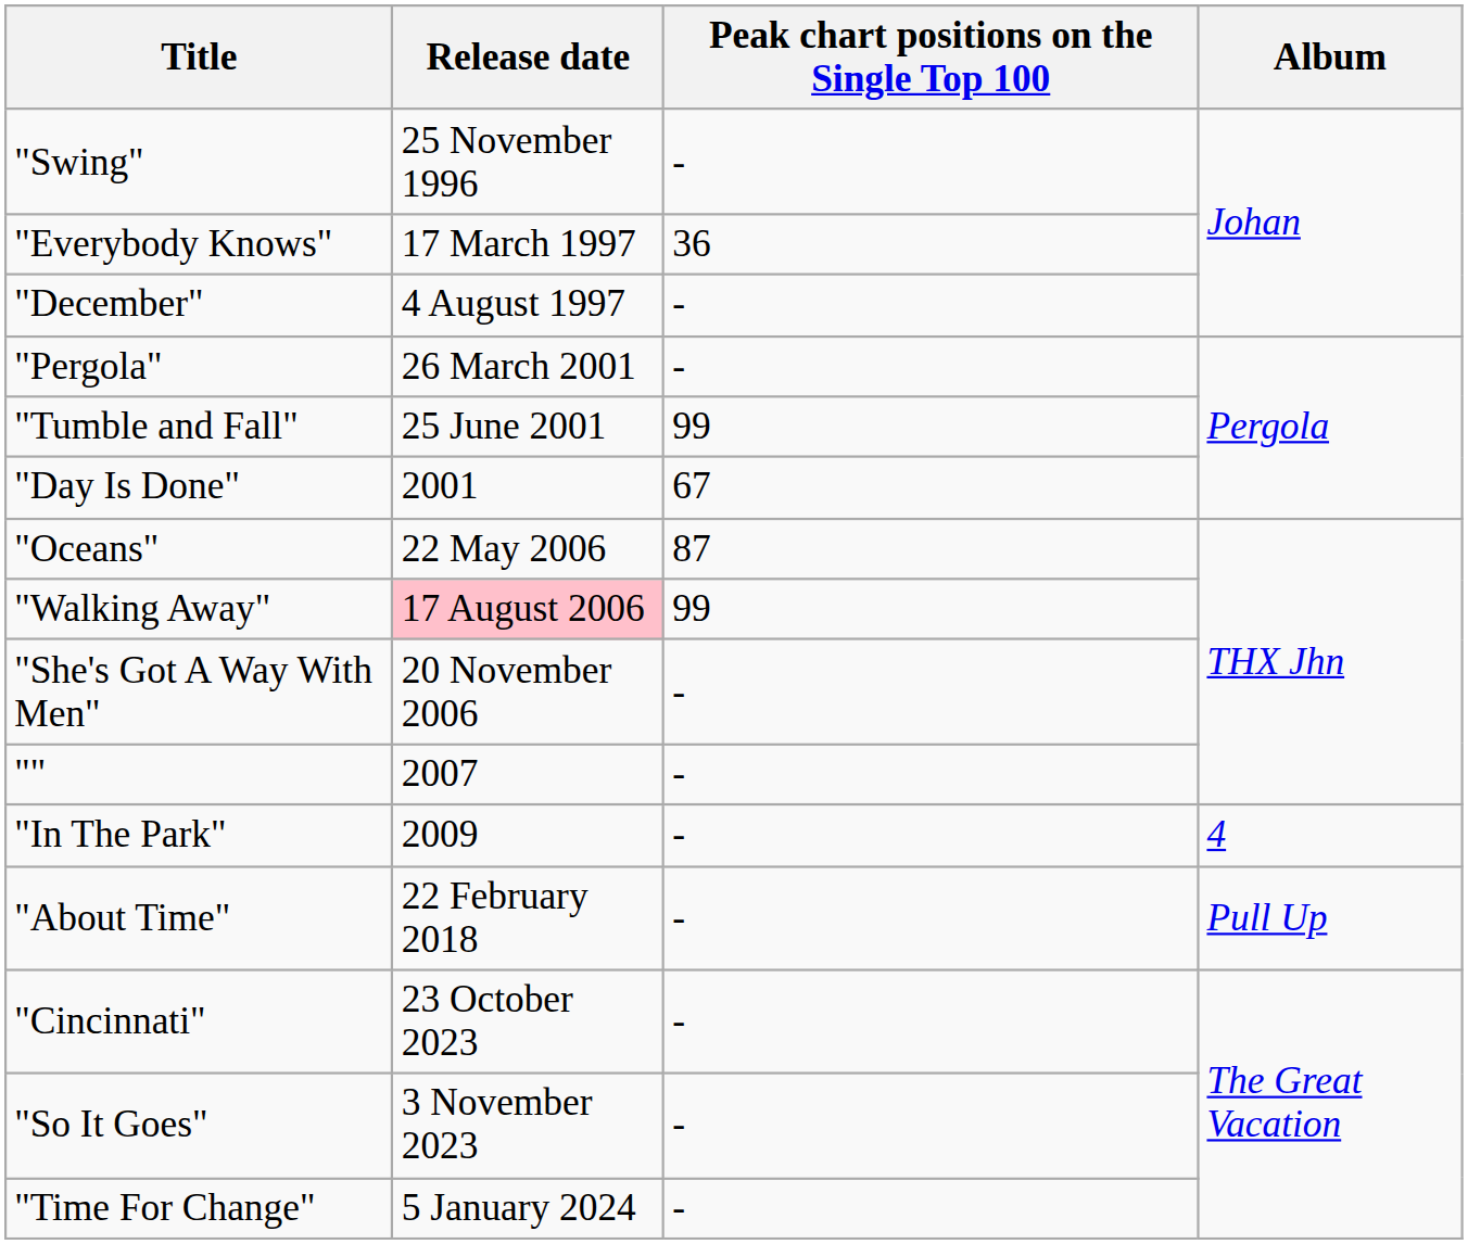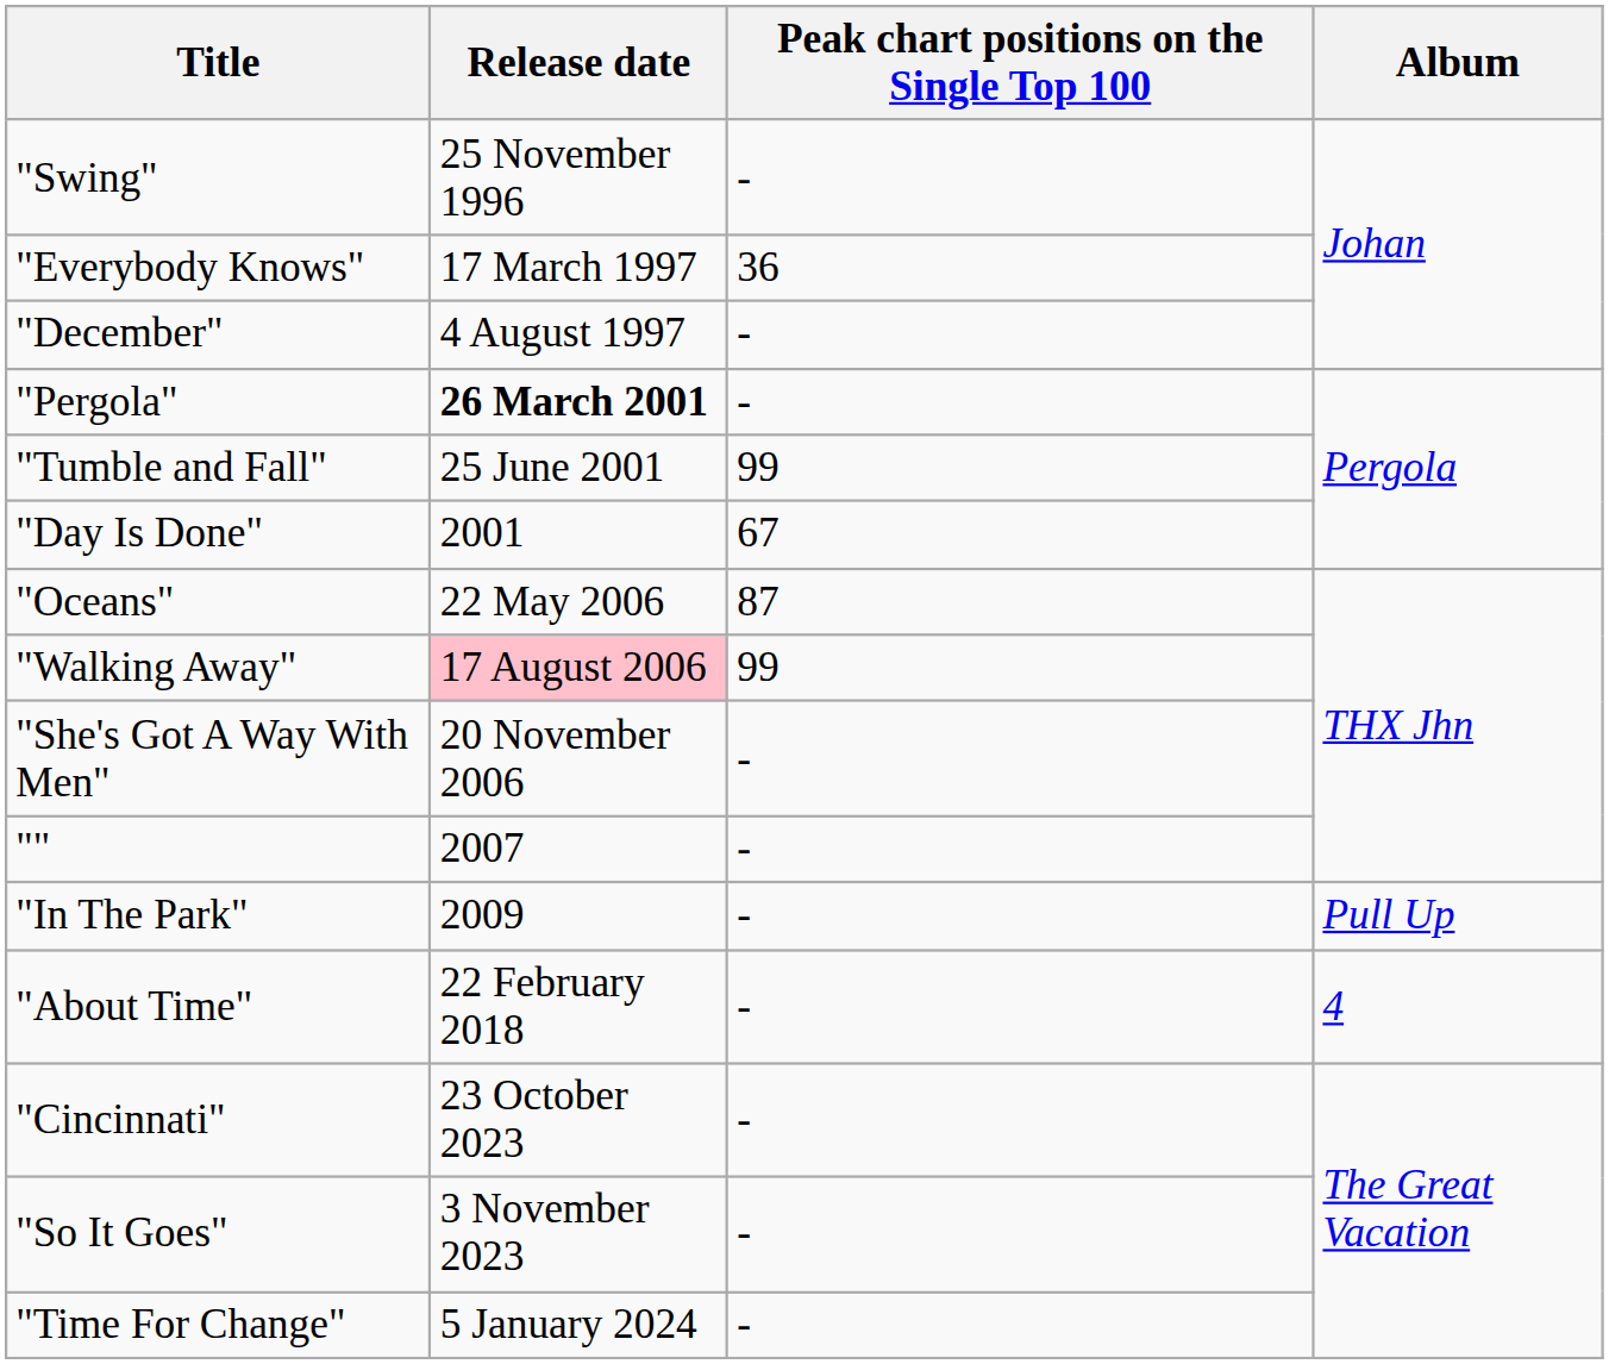 <table class="wikitable">
 <tr>
 <th>Title</th>
 <th>Release date</th>
 <th>Peak chart positions on the <a href='#'>Single Top 100</a></th>
 <th>Album</th>
 </tr>
 <tr>
 <td>"Swing"</td>
 <td>25 November 1996</td>
 <td>-</td>
 <td rowspan="3"><em><a href='#'>Johan</a></em></td>
 </tr>
 <tr>
 <td>"Everybody Knows"</td>
 <td>17 March 1997</td>
 <td>36</td>
 </tr>
 <tr>
 <td>"December"</td>
 <td>4 August 1997</td>
 <td>-</td>
 </tr>
 <tr>
 <td>"Pergola"</td>
-<td>26 March 2001</td>
+<td><strong>26 March 2001</strong></td>
 <td>-</td>
 <td rowspan="3"><em><a href='#'>Pergola</a></em></td>
 </tr>
 <tr>
 <td>"Tumble and Fall"</td>
 <td>25 June 2001</td>
 <td>99</td>
 </tr>
 <tr>
 <td>"Day Is Done"</td>
 <td>2001</td>
 <td>67</td>
 </tr>
 <tr>
 <td>"Oceans"</td>
 <td>22 May 2006</td>
 <td>87</td>
 <td rowspan="4"><em><a href='#'>THX Jhn</a></em></td>
 </tr>
 <tr>
 <td>"Walking Away"</td>
 <td style="background: pink;">17 August 2006</td>
 <td>99</td>
 </tr>
 <tr>
 <td>"She's Got A Way With Men"</td>
 <td>20 November 2006</td>
 <td>-</td>
 </tr>
 <tr>
 <td>""</td>
 <td>2007</td>
 <td>-</td>
 </tr>
 <tr>
 <td>"In The Park"</td>
 <td>2009</td>
 <td>-</td>
-<td><em><a href='#'>4</a></em></td>
+<td><em><a href='#'>Pull Up</a></em></td>
 </tr>
 <tr>
 <td>"About Time"</td>
 <td>22 February 2018</td>
 <td>-</td>
-<td><em><a href='#'>Pull Up</a></em></td>
+<td><em><a href='#'>4</a></em></td>
 </tr>
 <tr>
 <td>"Cincinnati"</td>
 <td>23 October 2023</td>
 <td>-</td>
 <td rowspan="3"><em><a href='#'>The Great Vacation</a></em></td>
 </tr>
 <tr>
 <td>"So It Goes"</td>
 <td>3 November 2023</td>
 <td>-</td>
 </tr>
 <tr>
 <td>"Time For Change"</td>
 <td>5 January 2024</td>
 <td>-</td>
 </tr>
 </table>
